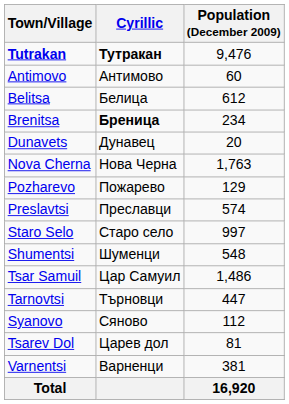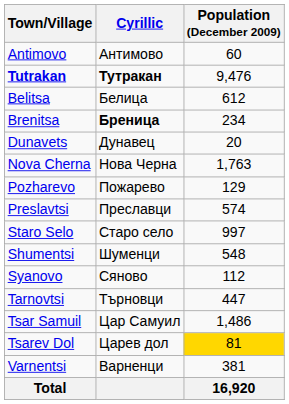 <table class="wikitable sortable">
 <tr>
 <th>Town/Village</th>
 <th><a href='#'>Cyrillic</a></th>
 <th>Population<br><small>(December 2009)</small></th>
 </tr>
 <tr>
+<td><a href='#'>Antimovo</a></td>
+<td>Антимово</td>
+<td align="center">60</td>
+</tr>
+<tr>
 <td><strong><a href='#'>Tutrakan</a></strong></td>
 <td><strong>Тутракан</strong></td>
 <td align="center">9,476</td>
-</tr>
-<tr>
-<td><a href='#'>Antimovo</a></td>
-<td>Антимово</td>
-<td align="center">60</td>
 </tr>
 <tr>
 <td><a href='#'>Belitsa</a></td>
 <td>Белица</td>
 <td align="center">612</td>
 </tr>
 <tr>
 <td><a href='#'>Brenitsa</a></td>
 <td><strong>Бреница</strong></td>
 <td align="center">234</td>
 </tr>
 <tr>
 <td><a href='#'>Dunavets</a></td>
 <td>Дунавец</td>
 <td align="center">20</td>
 </tr>
 <tr>
 <td><a href='#'>Nova Cherna</a></td>
 <td>Нова Черна</td>
 <td align="center">1,763</td>
 </tr>
 <tr>
 <td><a href='#'>Pozharevo</a></td>
 <td>Пожарево</td>
 <td align="center">129</td>
 </tr>
 <tr>
 <td><a href='#'>Preslavtsi</a></td>
 <td>Преславци</td>
 <td align="center">574</td>
 </tr>
 <tr>
 <td><a href='#'>Staro Selo</a></td>
 <td>Старо село</td>
 <td align="center">997</td>
 </tr>
 <tr>
 <td><a href='#'>Shumentsi</a></td>
 <td>Шуменци</td>
 <td align="center">548</td>
 </tr>
 <tr>
-<td><a href='#'>Tsar Samuil</a></td>
-<td>Цар Самуил</td>
-<td align="center">1,486</td>
+<td><a href='#'>Syanovo</a></td>
+<td>Сяново</td>
+<td align="center">112</td>
 </tr>
 <tr>
 <td><a href='#'>Tarnovtsi</a></td>
 <td>Търновци</td>
 <td align="center">447</td>
 </tr>
 <tr>
-<td><a href='#'>Syanovo</a></td>
-<td>Сяново</td>
-<td align="center">112</td>
+<td><a href='#'>Tsar Samuil</a></td>
+<td>Цар Самуил</td>
+<td align="center">1,486</td>
 </tr>
 <tr>
 <td><a href='#'>Tsarev Dol</a></td>
 <td>Царев дол</td>
-<td align="center">81</td>
+<td align="center" style="background: gold;">81</td>
 </tr>
 <tr>
 <td><a href='#'>Varnentsi</a></td>
 <td>Варненци</td>
 <td align="center">381</td>
 </tr>
 <tr>
 <th>Total</th>
 <th></th>
 <th align="center">16,920</th>
 </tr>
 </table>
